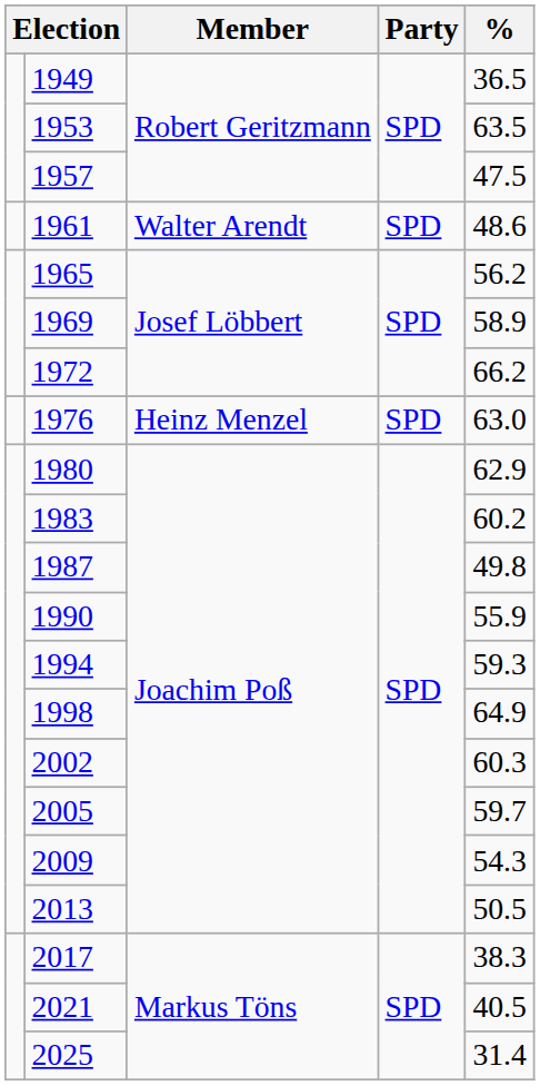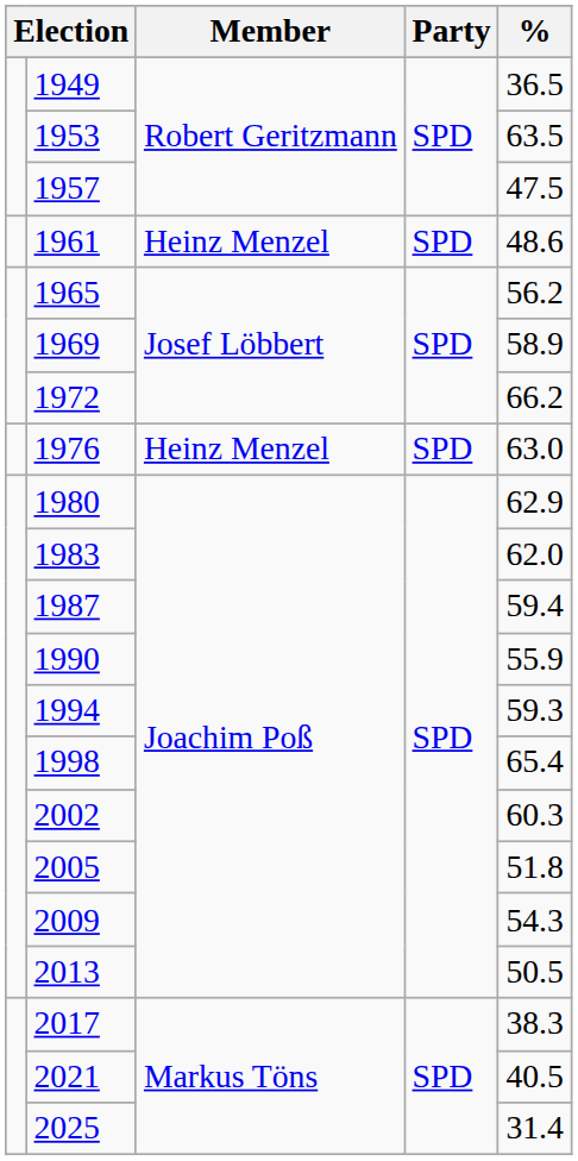 <table class=wikitable>
 <tr>
 <th colspan=2>Election</th>
 <th>Member</th>
 <th>Party</th>
 <th>%</th>
 </tr>
 <tr>
 <td rowspan=3 bgcolor=></td>
 <td><a href='#'>1949</a></td>
 <td rowspan=3><a href='#'>Robert Geritzmann</a></td>
 <td rowspan=3><a href='#'>SPD</a></td>
 <td align=right>36.5</td>
 </tr>
 <tr>
 <td><a href='#'>1953</a></td>
 <td align=right>63.5</td>
 </tr>
 <tr>
 <td><a href='#'>1957</a></td>
 <td align=right>47.5</td>
 </tr>
 <tr>
 <td bgcolor=></td>
 <td><a href='#'>1961</a></td>
-<td><a href='#'>Walter Arendt</a></td>
+<td><a href='#'>Heinz Menzel</a></td>
 <td><a href='#'>SPD</a></td>
 <td align=right>48.6</td>
 </tr>
 <tr>
 <td rowspan=3 bgcolor=></td>
 <td><a href='#'>1965</a></td>
 <td rowspan=3><a href='#'>Josef Löbbert</a></td>
 <td rowspan=3><a href='#'>SPD</a></td>
 <td align=right>56.2</td>
 </tr>
 <tr>
 <td><a href='#'>1969</a></td>
 <td align=right>58.9</td>
 </tr>
 <tr>
 <td><a href='#'>1972</a></td>
 <td align=right>66.2</td>
 </tr>
 <tr>
 <td bgcolor=></td>
 <td><a href='#'>1976</a></td>
 <td><a href='#'>Heinz Menzel</a></td>
 <td><a href='#'>SPD</a></td>
 <td align=right>63.0</td>
 </tr>
 <tr>
 <td rowspan=10 bgcolor=></td>
 <td><a href='#'>1980</a></td>
 <td rowspan=10><a href='#'>Joachim Poß</a></td>
 <td rowspan=10><a href='#'>SPD</a></td>
 <td align=right>62.9</td>
 </tr>
 <tr>
 <td><a href='#'>1983</a></td>
-<td align=right>60.2</td>
+<td align=right>62.0</td>
 </tr>
 <tr>
 <td><a href='#'>1987</a></td>
-<td align=right>49.8</td>
+<td align=right>59.4</td>
 </tr>
 <tr>
 <td><a href='#'>1990</a></td>
 <td align=right>55.9</td>
 </tr>
 <tr>
 <td><a href='#'>1994</a></td>
 <td align=right>59.3</td>
 </tr>
 <tr>
 <td><a href='#'>1998</a></td>
-<td align=right>64.9</td>
+<td align=right>65.4</td>
 </tr>
 <tr>
 <td><a href='#'>2002</a></td>
 <td align=right>60.3</td>
 </tr>
 <tr>
 <td><a href='#'>2005</a></td>
-<td align=right>59.7</td>
+<td align=right>51.8</td>
 </tr>
 <tr>
 <td><a href='#'>2009</a></td>
 <td align=right>54.3</td>
 </tr>
 <tr>
 <td><a href='#'>2013</a></td>
 <td align=right>50.5</td>
 </tr>
 <tr>
 <td rowspan=3 bgcolor=></td>
 <td><a href='#'>2017</a></td>
 <td rowspan=3><a href='#'>Markus Töns</a></td>
 <td rowspan=3><a href='#'>SPD</a></td>
 <td align=right>38.3</td>
 </tr>
 <tr>
 <td><a href='#'>2021</a></td>
 <td align=right>40.5</td>
 </tr>
 <tr>
 <td><a href='#'>2025</a></td>
 <td align=right>31.4</td>
 </tr>
 </table>
